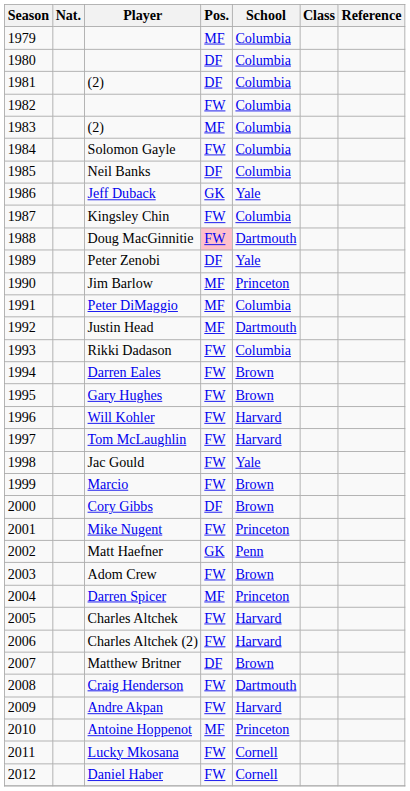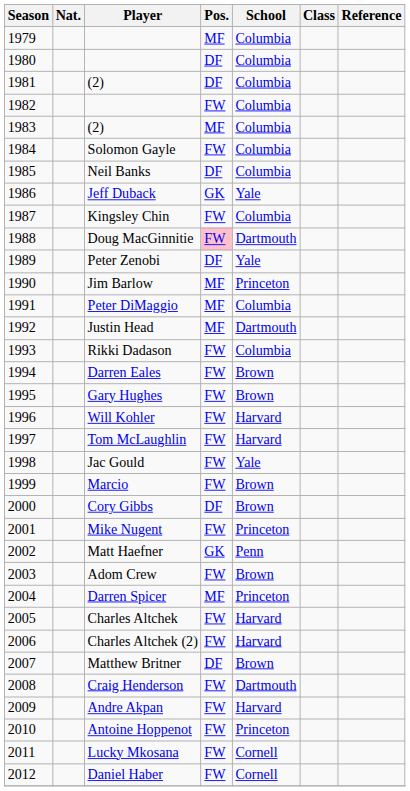 <table class="wikitable sortable">
 <tr>
 <th>Season</th>
 <th>Nat.</th>
 <th>Player</th>
 <th>Pos.</th>
 <th>School</th>
 <th>Class</th>
 <th class="unsortable">Reference</th>
 </tr>
 <tr>
 <td>1979</td>
 <td></td>
 <td></td>
 <td><a href='#'>MF</a></td>
 <td><a href='#'>Columbia</a></td>
 <td></td>
 <td></td>
 </tr>
 <tr>
 <td>1980</td>
 <td></td>
 <td></td>
 <td><a href='#'>DF</a></td>
 <td><a href='#'>Columbia</a></td>
 <td></td>
 <td></td>
 </tr>
 <tr>
 <td>1981</td>
 <td></td>
 <td> (2)</td>
 <td><a href='#'>DF</a></td>
 <td><a href='#'>Columbia</a></td>
 <td></td>
 <td></td>
 </tr>
 <tr>
 <td>1982</td>
 <td></td>
 <td></td>
 <td><a href='#'>FW</a></td>
 <td><a href='#'>Columbia</a></td>
 <td></td>
 <td></td>
 </tr>
 <tr>
 <td>1983</td>
 <td></td>
 <td> (2)</td>
 <td><a href='#'>MF</a></td>
 <td><a href='#'>Columbia</a></td>
 <td></td>
 <td></td>
 </tr>
 <tr>
 <td>1984</td>
 <td></td>
 <td>Solomon Gayle</td>
 <td><a href='#'>FW</a></td>
 <td><a href='#'>Columbia</a></td>
 <td></td>
 <td></td>
 </tr>
 <tr>
 <td>1985</td>
 <td></td>
 <td>Neil Banks</td>
 <td><a href='#'>DF</a></td>
 <td><a href='#'>Columbia</a></td>
 <td></td>
 <td></td>
 </tr>
 <tr>
 <td>1986</td>
 <td></td>
 <td><a href='#'>Jeff Duback</a></td>
 <td><a href='#'>GK</a></td>
 <td><a href='#'>Yale</a></td>
 <td></td>
 <td></td>
 </tr>
 <tr>
 <td>1987</td>
 <td></td>
 <td>Kingsley Chin</td>
 <td><a href='#'>FW</a></td>
 <td><a href='#'>Columbia</a></td>
 <td></td>
 <td></td>
 </tr>
 <tr>
 <td>1988</td>
 <td></td>
 <td>Doug MacGinnitie</td>
 <td style="background: pink;"><a href='#'>FW</a></td>
 <td><a href='#'>Dartmouth</a></td>
 <td></td>
 <td></td>
 </tr>
 <tr>
 <td>1989</td>
 <td></td>
 <td>Peter Zenobi</td>
 <td><a href='#'>DF</a></td>
 <td><a href='#'>Yale</a></td>
 <td></td>
 <td></td>
 </tr>
 <tr>
 <td>1990</td>
 <td></td>
 <td>Jim Barlow</td>
 <td><a href='#'>MF</a></td>
 <td><a href='#'>Princeton</a></td>
 <td></td>
 <td></td>
 </tr>
 <tr>
 <td>1991</td>
 <td></td>
 <td><a href='#'>Peter DiMaggio</a></td>
 <td><a href='#'>MF</a></td>
 <td><a href='#'>Columbia</a></td>
 <td></td>
 <td></td>
 </tr>
 <tr>
 <td>1992</td>
 <td></td>
 <td>Justin Head</td>
 <td><a href='#'>MF</a></td>
 <td><a href='#'>Dartmouth</a></td>
 <td></td>
 <td></td>
 </tr>
 <tr>
 <td>1993</td>
 <td></td>
 <td>Rikki Dadason</td>
 <td><a href='#'>FW</a></td>
 <td><a href='#'>Columbia</a></td>
 <td></td>
 <td></td>
 </tr>
 <tr>
 <td>1994</td>
 <td></td>
 <td><a href='#'>Darren Eales</a></td>
 <td><a href='#'>FW</a></td>
 <td><a href='#'>Brown</a></td>
 <td></td>
 <td></td>
 </tr>
 <tr>
 <td>1995</td>
 <td></td>
 <td><a href='#'>Gary Hughes</a></td>
 <td><a href='#'>FW</a></td>
 <td><a href='#'>Brown</a></td>
 <td></td>
 <td></td>
 </tr>
 <tr>
 <td>1996</td>
 <td></td>
 <td><a href='#'>Will Kohler</a></td>
 <td><a href='#'>FW</a></td>
 <td><a href='#'>Harvard</a></td>
 <td></td>
 <td></td>
 </tr>
 <tr>
 <td>1997</td>
 <td></td>
 <td><a href='#'>Tom McLaughlin</a></td>
 <td><a href='#'>FW</a></td>
 <td><a href='#'>Harvard</a></td>
 <td></td>
 <td></td>
 </tr>
 <tr>
 <td>1998</td>
 <td></td>
 <td>Jac Gould</td>
 <td><a href='#'>FW</a></td>
 <td><a href='#'>Yale</a></td>
 <td></td>
 <td></td>
 </tr>
 <tr>
 <td>1999</td>
 <td></td>
 <td><a href='#'>Marcio</a></td>
 <td><a href='#'>FW</a></td>
 <td><a href='#'>Brown</a></td>
 <td></td>
 <td></td>
 </tr>
 <tr>
 <td>2000</td>
 <td></td>
 <td><a href='#'>Cory Gibbs</a></td>
 <td><a href='#'>DF</a></td>
 <td><a href='#'>Brown</a></td>
 <td></td>
 <td></td>
 </tr>
 <tr>
 <td>2001</td>
 <td></td>
 <td><a href='#'>Mike Nugent</a></td>
 <td><a href='#'>FW</a></td>
 <td><a href='#'>Princeton</a></td>
 <td></td>
 <td></td>
 </tr>
 <tr>
 <td>2002</td>
 <td></td>
 <td>Matt Haefner</td>
 <td><a href='#'>GK</a></td>
 <td><a href='#'>Penn</a></td>
 <td></td>
 <td></td>
 </tr>
 <tr>
 <td>2003</td>
 <td></td>
 <td>Adom Crew</td>
 <td><a href='#'>FW</a></td>
 <td><a href='#'>Brown</a></td>
 <td></td>
 <td></td>
 </tr>
 <tr>
 <td>2004</td>
 <td></td>
 <td><a href='#'>Darren Spicer</a></td>
 <td><a href='#'>MF</a></td>
 <td><a href='#'>Princeton</a></td>
 <td></td>
 <td></td>
 </tr>
 <tr>
 <td>2005</td>
 <td></td>
 <td>Charles Altchek</td>
 <td><a href='#'>FW</a></td>
 <td><a href='#'>Harvard</a></td>
 <td></td>
 <td></td>
 </tr>
 <tr>
 <td>2006</td>
 <td></td>
 <td>Charles Altchek (2)</td>
 <td><a href='#'>FW</a></td>
 <td><a href='#'>Harvard</a></td>
 <td></td>
 <td></td>
 </tr>
 <tr>
 <td>2007</td>
 <td></td>
 <td>Matthew Britner</td>
 <td><a href='#'>DF</a></td>
 <td><a href='#'>Brown</a></td>
 <td></td>
 <td></td>
 </tr>
 <tr>
 <td>2008</td>
 <td></td>
 <td><a href='#'>Craig Henderson</a></td>
 <td><a href='#'>FW</a></td>
 <td><a href='#'>Dartmouth</a></td>
 <td></td>
 <td></td>
 </tr>
 <tr>
 <td>2009</td>
 <td></td>
 <td><a href='#'>Andre Akpan</a></td>
 <td><a href='#'>FW</a></td>
 <td><a href='#'>Harvard</a></td>
 <td></td>
 <td></td>
 </tr>
 <tr>
 <td>2010</td>
 <td></td>
 <td><a href='#'>Antoine Hoppenot</a></td>
-<td><a href='#'>MF</a></td>
+<td><a href='#'>FW</a></td>
 <td><a href='#'>Princeton</a></td>
 <td></td>
 <td></td>
 </tr>
 <tr>
 <td>2011</td>
 <td></td>
 <td><a href='#'>Lucky Mkosana</a></td>
 <td><a href='#'>FW</a></td>
 <td><a href='#'>Cornell</a></td>
 <td></td>
 <td></td>
 </tr>
 <tr>
 <td>2012</td>
 <td></td>
 <td><a href='#'>Daniel Haber</a></td>
 <td><a href='#'>FW</a></td>
 <td><a href='#'>Cornell</a></td>
 <td></td>
 <td></td>
 </tr>
 <tr>
 </tr>
 </table>
